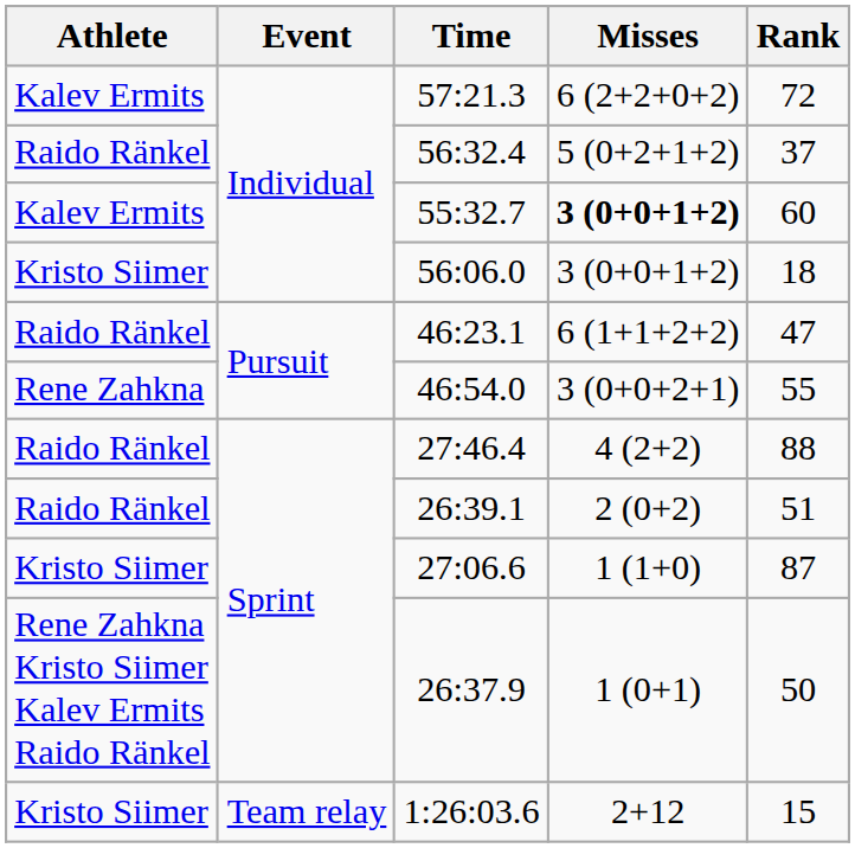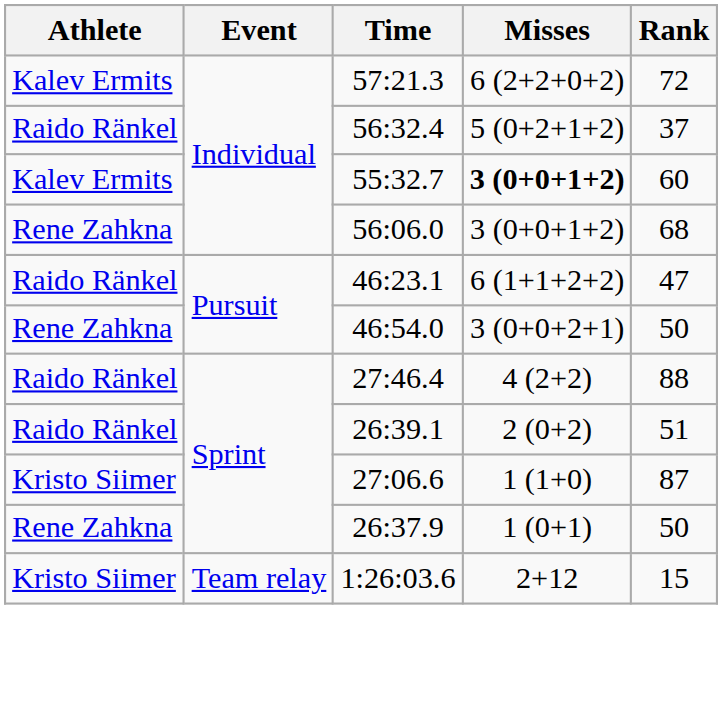 <table class="wikitable" style="font-size:90%;text-align:center;">
 <tr>
 <th>Athlete</th>
 <th>Event</th>
 <th>Time</th>
 <th>Misses</th>
 <th>Rank</th>
 </tr>
 <tr>
 <td align=left><a href='#'>Kalev Ermits</a></td>
 <td align=left rowspan=4><a href='#'>Individual</a></td>
 <td>57:21.3</td>
 <td>6 (2+2+0+2)</td>
 <td>72</td>
 </tr>
 <tr>
 <td align=left><a href='#'>Raido Ränkel</a></td>
 <td>56:32.4</td>
 <td>5 (0+2+1+2)</td>
 <td>37</td>
 </tr>
 <tr>
 <td align=left><a href='#'>Kalev Ermits</a></td>
 <td>55:32.7</td>
 <td><strong>3 (0+0+1+2)</strong></td>
 <td>60</td>
 </tr>
 <tr>
-<td align=left><a href='#'>Kristo Siimer</a></td>
+<td align=left><a href='#'>Rene Zahkna</a></td>
 <td>56:06.0</td>
 <td>3 (0+0+1+2)</td>
-<td>18</td>
+<td>68</td>
 </tr>
 <tr>
 <td align=left><a href='#'>Raido Ränkel</a></td>
 <td align=left rowspan=2><a href='#'>Pursuit</a></td>
 <td>46:23.1</td>
 <td>6 (1+1+2+2)</td>
 <td>47</td>
 </tr>
 <tr>
 <td align=left><a href='#'>Rene Zahkna</a></td>
 <td>46:54.0</td>
 <td>3 (0+0+2+1)</td>
-<td>55</td>
+<td>50</td>
 </tr>
 <tr>
 <td align=left><a href='#'>Raido Ränkel</a></td>
 <td align=left rowspan=4><a href='#'>Sprint</a></td>
 <td>27:46.4</td>
 <td>4 (2+2)</td>
 <td>88</td>
 </tr>
 <tr>
 <td align=left><a href='#'>Raido Ränkel</a></td>
 <td>26:39.1</td>
 <td>2 (0+2)</td>
 <td>51</td>
 </tr>
 <tr>
 <td align=left><a href='#'>Kristo Siimer</a></td>
 <td>27:06.6</td>
 <td>1 (1+0)</td>
 <td>87</td>
 </tr>
 <tr>
-<td align=left><a href='#'>Rene Zahkna</a><br><a href='#'>Kristo Siimer</a><br><a href='#'>Kalev Ermits</a><br><a href='#'>Raido Ränkel</a></td>
+<td align=left><a href='#'>Rene Zahkna</a></td>
 <td>26:37.9</td>
 <td>1 (0+1)</td>
 <td>50</td>
 </tr>
 <tr align=center>
 <td align=left><a href='#'>Kristo Siimer</a></td>
 <td align=left><a href='#'>Team relay</a></td>
 <td>1:26:03.6</td>
 <td>2+12</td>
 <td>15</td>
 </tr>
 </table>
